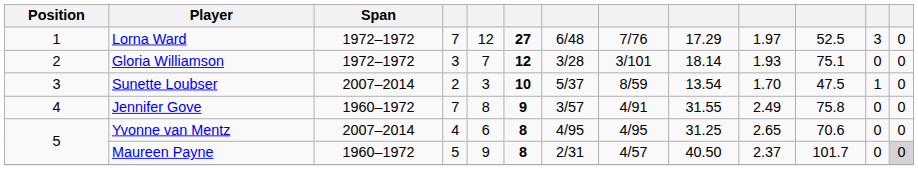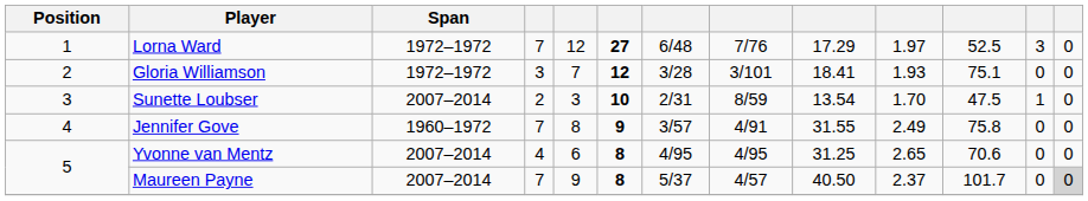 <table class="wikitable" style="text-align: center; width:80%">
 <tr>
 <th>Position</th>
 <th>Player</th>
 <th>Span</th>
 <th></th>
 <th></th>
 <th></th>
 <th></th>
 <th></th>
 <th></th>
 <th></th>
 <th></th>
 <th></th>
 <th></th>
 </tr>
 <tr>
 <td>1</td>
 <td align="left"><a href='#'>Lorna Ward</a></td>
 <td>1972–1972</td>
 <td>7</td>
 <td>12</td>
 <td><strong>27</strong></td>
 <td>6/48</td>
 <td>7/76</td>
 <td>17.29</td>
 <td>1.97</td>
 <td>52.5</td>
 <td>3</td>
 <td>0</td>
 </tr>
 <tr>
 <td>2</td>
 <td align="left"><a href='#'>Gloria Williamson</a></td>
 <td>1972–1972</td>
 <td>3</td>
 <td>7</td>
 <td><strong>12</strong></td>
 <td>3/28</td>
 <td>3/101</td>
-<td>18.14</td>
+<td>18.41</td>
 <td>1.93</td>
 <td>75.1</td>
 <td>0</td>
 <td>0</td>
 </tr>
 <tr>
 <td>3</td>
 <td align="left"><a href='#'>Sunette Loubser</a></td>
 <td>2007–2014</td>
 <td>2</td>
 <td>3</td>
 <td><strong>10</strong></td>
-<td>5/37</td>
+<td>2/31</td>
 <td>8/59</td>
 <td>13.54</td>
 <td>1.70</td>
 <td>47.5</td>
 <td>1</td>
 <td>0</td>
 </tr>
 <tr>
 <td>4</td>
 <td align="left"><a href='#'>Jennifer Gove</a></td>
 <td>1960–1972</td>
 <td>7</td>
 <td>8</td>
 <td><strong>9</strong></td>
 <td>3/57</td>
 <td>4/91</td>
 <td>31.55</td>
 <td>2.49</td>
 <td>75.8</td>
 <td>0</td>
 <td>0</td>
 </tr>
 <tr>
 <td rowspan=2>5</td>
 <td align="left"><a href='#'>Yvonne van Mentz</a></td>
 <td>2007–2014</td>
 <td>4</td>
 <td>6</td>
 <td><strong>8</strong></td>
 <td>4/95</td>
 <td>4/95</td>
 <td>31.25</td>
 <td>2.65</td>
 <td>70.6</td>
 <td>0</td>
 <td>0</td>
 </tr>
 <tr>
 <td align="left"><a href='#'>Maureen Payne</a></td>
-<td>1960–1972</td>
-<td>5</td>
+<td>2007–2014</td>
+<td>7</td>
 <td>9</td>
 <td><strong>8</strong></td>
-<td>2/31</td>
+<td>5/37</td>
 <td>4/57</td>
 <td>40.50</td>
 <td>2.37</td>
 <td>101.7</td>
 <td>0</td>
 <td style="background: lightgrey;">0</td>
 </tr>
 <tr>
 </tr>
 </table>
